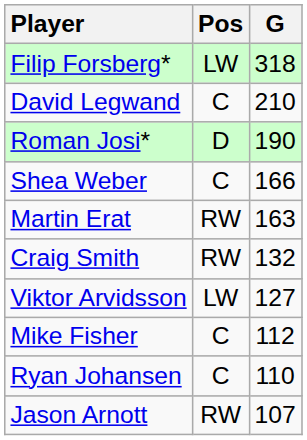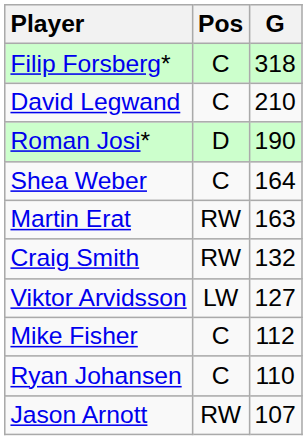 <table class="wikitable" style="text-align:center">
 <tr>
 <th style="text-align:left;">Player</th>
 <th>Pos</th>
 <th>G</th>
 </tr>
 <tr style="background:#cfc;">
 <td style="text-align:left;"><a href='#'>Filip Forsberg</a>*</td>
-<td>LW</td>
+<td>C</td>
 <td>318</td>
 </tr>
 <tr>
 <td style="text-align:left;"><a href='#'>David Legwand</a></td>
 <td>C</td>
 <td>210</td>
 </tr>
 <tr style="background:#cfc;">
 <td style="text-align:left;"><a href='#'>Roman Josi</a>*</td>
 <td>D</td>
 <td>190</td>
 </tr>
 <tr>
 <td style="text-align:left;"><a href='#'>Shea Weber</a></td>
 <td>C</td>
-<td>166</td>
+<td>164</td>
 </tr>
 <tr>
 <td style="text-align:left;"><a href='#'>Martin Erat</a></td>
 <td>RW</td>
 <td>163</td>
 </tr>
 <tr>
 <td style="text-align:left;"><a href='#'>Craig Smith</a></td>
 <td>RW</td>
 <td>132</td>
 </tr>
 <tr>
 <td style="text-align:left;"><a href='#'>Viktor Arvidsson</a></td>
 <td>LW</td>
 <td>127</td>
 </tr>
 <tr>
 <td style="text-align:left;"><a href='#'>Mike Fisher</a></td>
 <td>C</td>
 <td>112</td>
 </tr>
 <tr>
 <td style="text-align:left;"><a href='#'>Ryan Johansen</a></td>
 <td>C</td>
 <td>110</td>
 </tr>
 <tr>
 <td style="text-align:left;"><a href='#'>Jason Arnott</a></td>
 <td>RW</td>
 <td>107</td>
 </tr>
 </table>
